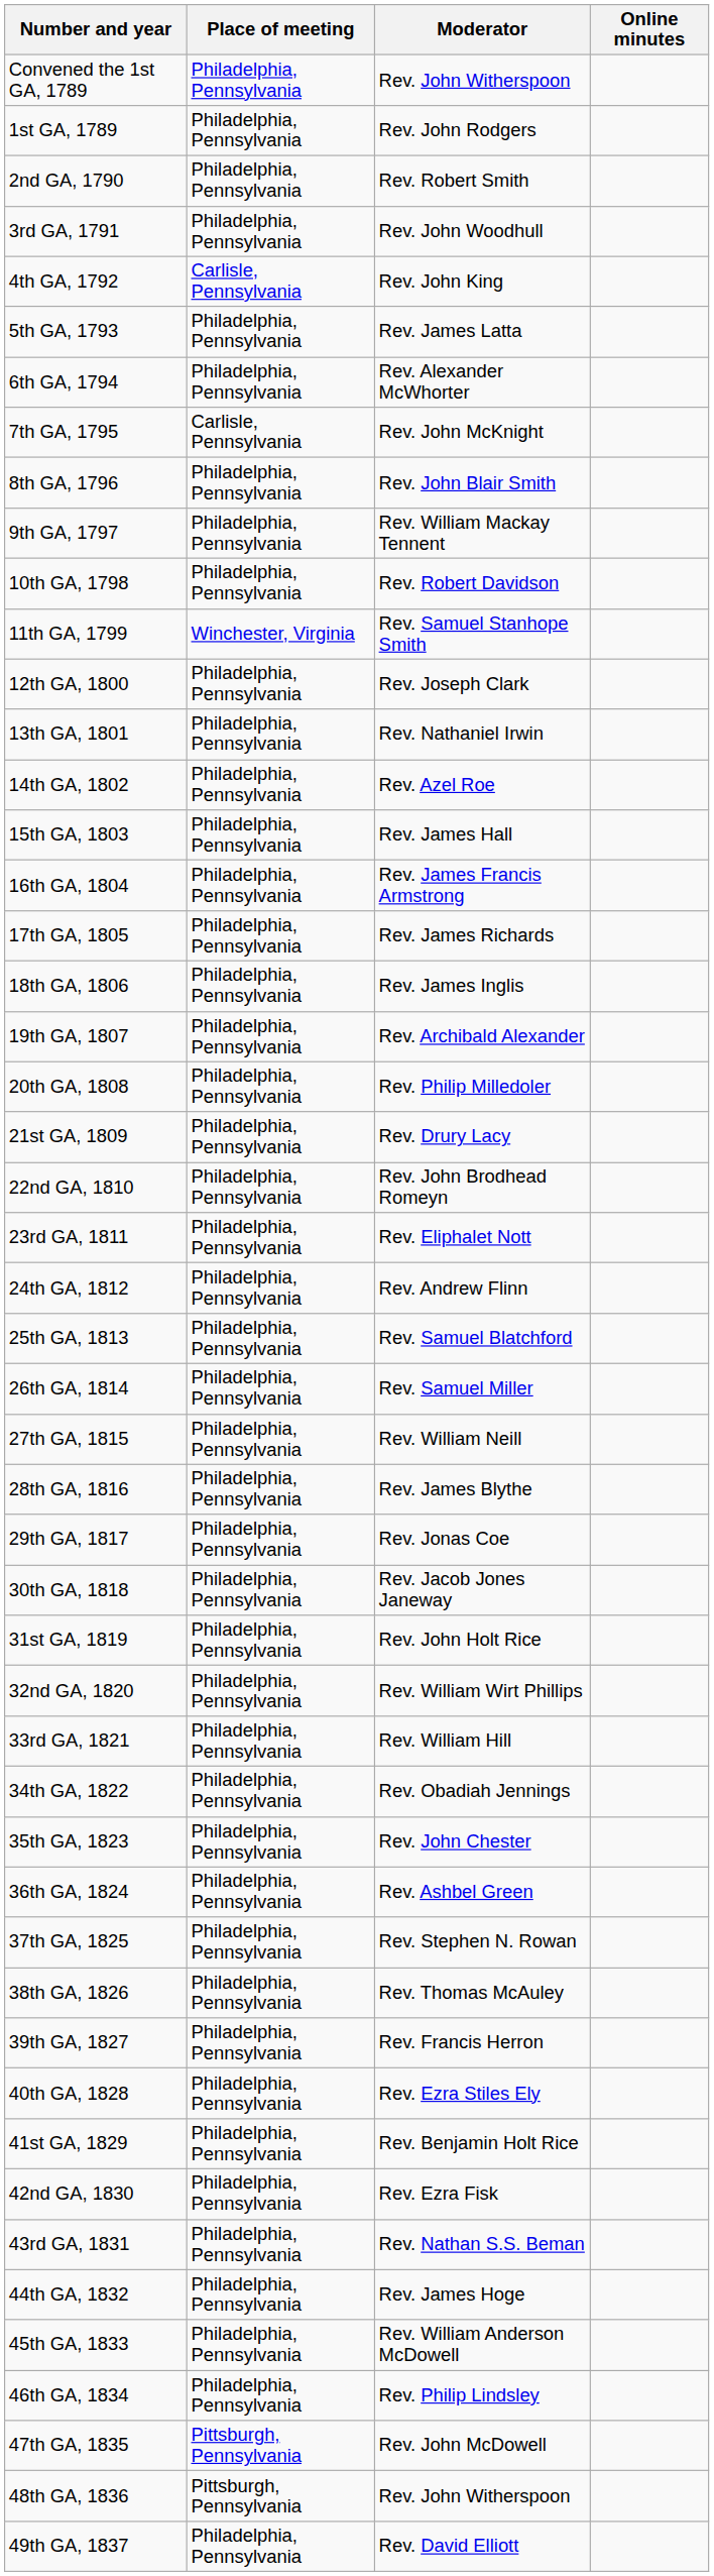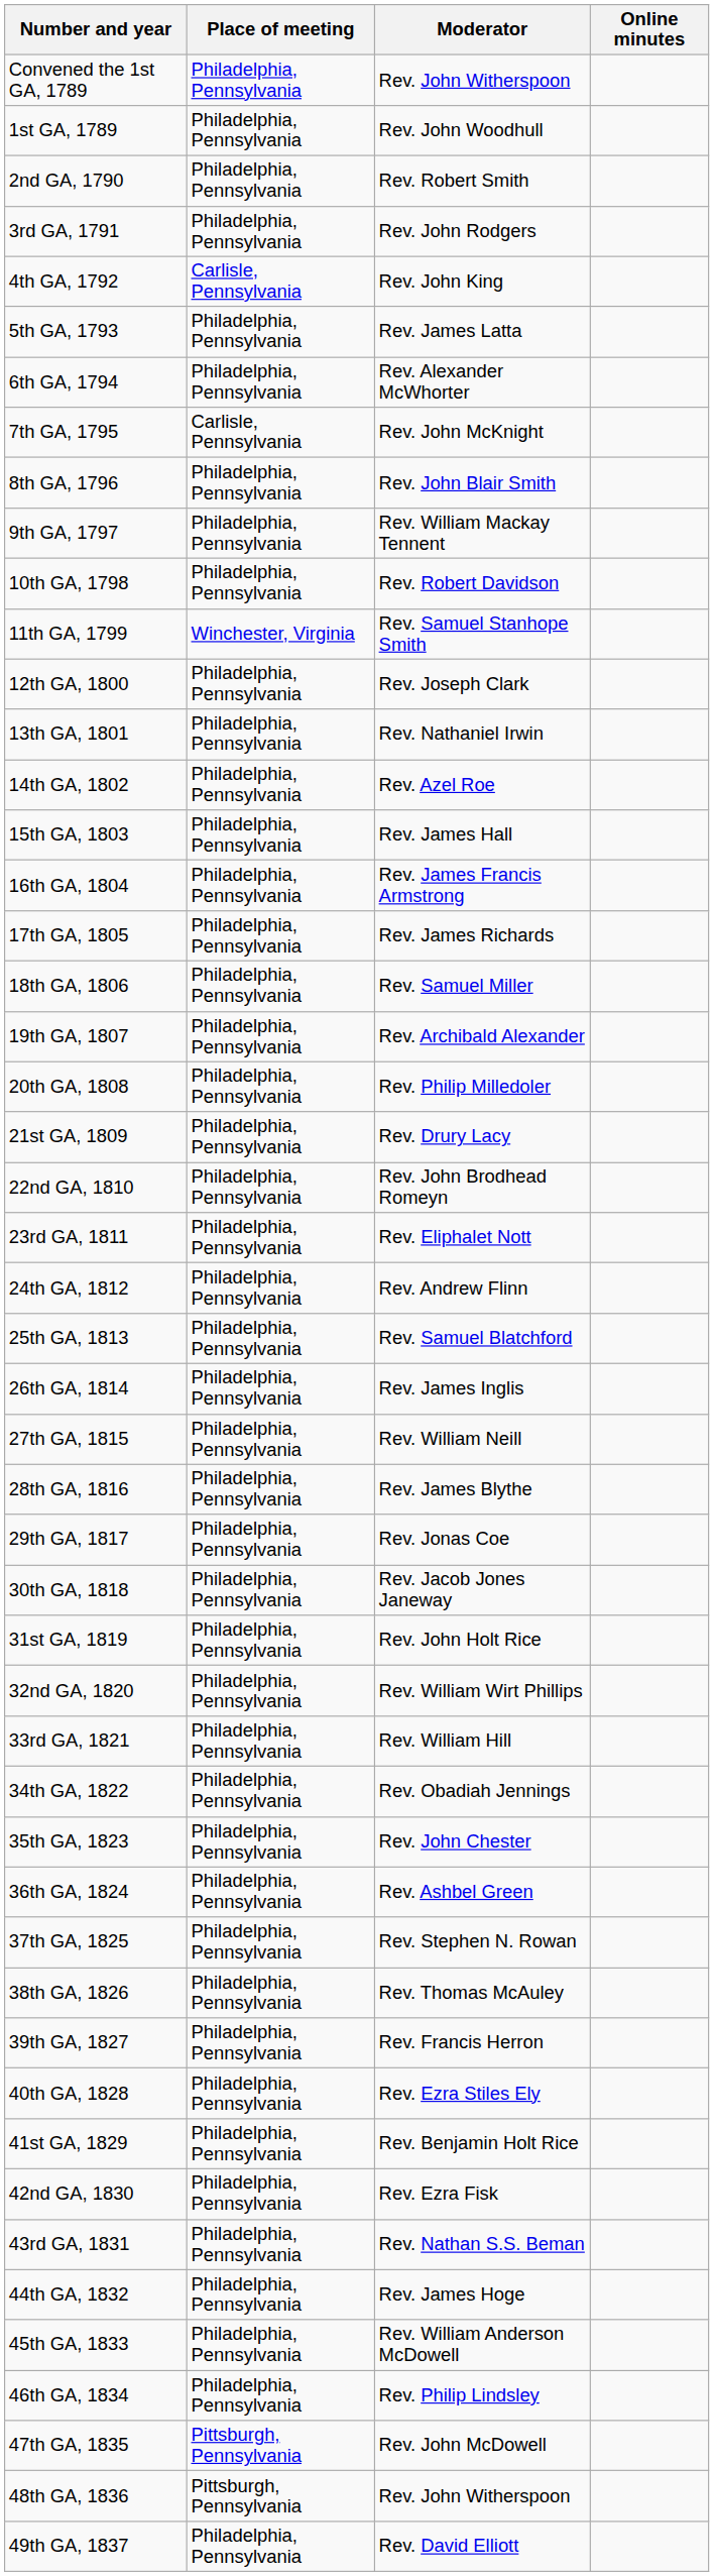 <table class="wikitable">
 <tr>
 <th>Number and year</th>
 <th>Place of meeting</th>
 <th>Moderator</th>
 <th>Online minutes</th>
 </tr>
 <tr>
 <td>Convened the 1st GA, 1789</td>
 <td><a href='#'>Philadelphia, Pennsylvania</a></td>
 <td>Rev. <a href='#'>John Witherspoon</a></td>
 <td></td>
 </tr>
 <tr>
 <td>1st GA, 1789</td>
 <td>Philadelphia, Pennsylvania</td>
-<td>Rev. John Rodgers</td>
+<td>Rev. John Woodhull</td>
 <td></td>
 </tr>
 <tr>
 <td>2nd GA, 1790</td>
 <td>Philadelphia, Pennsylvania</td>
 <td>Rev. Robert Smith</td>
 <td></td>
 </tr>
 <tr>
 <td>3rd GA, 1791</td>
 <td>Philadelphia, Pennsylvania</td>
-<td>Rev. John Woodhull</td>
+<td>Rev. John Rodgers</td>
 <td></td>
 </tr>
 <tr>
 <td>4th GA, 1792</td>
 <td><a href='#'>Carlisle, Pennsylvania</a></td>
 <td>Rev. John King</td>
 <td></td>
 </tr>
 <tr>
 <td>5th GA, 1793</td>
 <td>Philadelphia, Pennsylvania</td>
 <td>Rev. James Latta</td>
 <td></td>
 </tr>
 <tr>
 <td>6th GA, 1794</td>
 <td>Philadelphia, Pennsylvania</td>
 <td>Rev. Alexander McWhorter</td>
 <td></td>
 </tr>
 <tr>
 <td>7th GA, 1795</td>
 <td>Carlisle, Pennsylvania</td>
 <td>Rev. John McKnight</td>
 <td></td>
 </tr>
 <tr>
 <td>8th GA, 1796</td>
 <td>Philadelphia, Pennsylvania</td>
 <td>Rev. <a href='#'>John Blair Smith</a></td>
 <td></td>
 </tr>
 <tr>
 <td>9th GA, 1797</td>
 <td>Philadelphia, Pennsylvania</td>
 <td>Rev. William Mackay Tennent</td>
 <td></td>
 </tr>
 <tr>
 <td>10th GA, 1798</td>
 <td>Philadelphia, Pennsylvania</td>
 <td>Rev. <a href='#'>Robert Davidson</a></td>
 <td></td>
 </tr>
 <tr>
 <td>11th GA, 1799</td>
 <td><a href='#'>Winchester, Virginia</a></td>
 <td>Rev. <a href='#'>Samuel Stanhope Smith</a></td>
 <td></td>
 </tr>
 <tr>
 <td>12th GA, 1800</td>
 <td>Philadelphia, Pennsylvania</td>
 <td>Rev. Joseph Clark</td>
 <td></td>
 </tr>
 <tr>
 <td>13th GA, 1801</td>
 <td>Philadelphia, Pennsylvania</td>
 <td>Rev. Nathaniel Irwin</td>
 <td></td>
 </tr>
 <tr>
 <td>14th GA, 1802</td>
 <td>Philadelphia, Pennsylvania</td>
 <td>Rev. <a href='#'>Azel Roe</a></td>
 <td></td>
 </tr>
 <tr>
 <td>15th GA, 1803</td>
 <td>Philadelphia, Pennsylvania</td>
 <td>Rev. James Hall</td>
 <td></td>
 </tr>
 <tr>
 <td>16th GA, 1804</td>
 <td>Philadelphia, Pennsylvania</td>
 <td>Rev. <a href='#'>James Francis Armstrong</a></td>
 <td></td>
 </tr>
 <tr>
 <td>17th GA, 1805</td>
 <td>Philadelphia, Pennsylvania</td>
 <td>Rev. James Richards</td>
 <td></td>
 </tr>
 <tr>
 <td>18th GA, 1806</td>
 <td>Philadelphia, Pennsylvania</td>
-<td>Rev. James Inglis</td>
+<td>Rev. <a href='#'>Samuel Miller</a></td>
 <td></td>
 </tr>
 <tr>
 <td>19th GA, 1807</td>
 <td>Philadelphia, Pennsylvania</td>
 <td>Rev. <a href='#'>Archibald Alexander</a></td>
 <td></td>
 </tr>
 <tr>
 <td>20th GA, 1808</td>
 <td>Philadelphia, Pennsylvania</td>
 <td>Rev. <a href='#'>Philip Milledoler</a></td>
 <td></td>
 </tr>
 <tr>
 <td>21st GA, 1809</td>
 <td>Philadelphia, Pennsylvania</td>
 <td>Rev. <a href='#'>Drury Lacy</a></td>
 <td></td>
 </tr>
 <tr>
 <td>22nd GA, 1810</td>
 <td>Philadelphia, Pennsylvania</td>
 <td>Rev. John Brodhead Romeyn</td>
 <td></td>
 </tr>
 <tr>
 <td>23rd GA, 1811</td>
 <td>Philadelphia, Pennsylvania</td>
 <td>Rev. <a href='#'>Eliphalet Nott</a></td>
 <td></td>
 </tr>
 <tr>
 <td>24th GA, 1812</td>
 <td>Philadelphia, Pennsylvania</td>
 <td>Rev. Andrew Flinn</td>
 <td></td>
 </tr>
 <tr>
 <td>25th GA, 1813</td>
 <td>Philadelphia, Pennsylvania</td>
 <td>Rev. <a href='#'>Samuel Blatchford</a></td>
 <td></td>
 </tr>
 <tr>
 <td>26th GA, 1814</td>
 <td>Philadelphia, Pennsylvania</td>
-<td>Rev. <a href='#'>Samuel Miller</a></td>
+<td>Rev. James Inglis</td>
 <td></td>
 </tr>
 <tr>
 <td>27th GA, 1815</td>
 <td>Philadelphia, Pennsylvania</td>
 <td>Rev. William Neill</td>
 <td></td>
 </tr>
 <tr>
 <td>28th GA, 1816</td>
 <td>Philadelphia, Pennsylvania</td>
 <td>Rev. James Blythe</td>
 <td></td>
 </tr>
 <tr>
 <td>29th GA, 1817</td>
 <td>Philadelphia, Pennsylvania</td>
 <td>Rev. Jonas Coe</td>
 <td></td>
 </tr>
 <tr>
 <td>30th GA, 1818</td>
 <td>Philadelphia, Pennsylvania</td>
 <td>Rev. Jacob Jones Janeway</td>
 <td></td>
 </tr>
 <tr>
 <td>31st GA, 1819</td>
 <td>Philadelphia, Pennsylvania</td>
 <td>Rev. John Holt Rice</td>
 <td></td>
 </tr>
 <tr>
 <td>32nd GA, 1820</td>
 <td>Philadelphia, Pennsylvania</td>
 <td>Rev. William Wirt Phillips</td>
 <td></td>
 </tr>
 <tr>
 <td>33rd GA, 1821</td>
 <td>Philadelphia, Pennsylvania</td>
 <td>Rev. William Hill</td>
 <td></td>
 </tr>
 <tr>
 <td>34th GA, 1822</td>
 <td>Philadelphia, Pennsylvania</td>
 <td>Rev. Obadiah Jennings</td>
 <td></td>
 </tr>
 <tr>
 <td>35th GA, 1823</td>
 <td>Philadelphia, Pennsylvania</td>
 <td>Rev. <a href='#'>John Chester</a></td>
 <td></td>
 </tr>
 <tr>
 <td>36th GA, 1824</td>
 <td>Philadelphia, Pennsylvania</td>
 <td>Rev. <a href='#'>Ashbel Green</a></td>
 <td></td>
 </tr>
 <tr>
 <td>37th GA, 1825</td>
 <td>Philadelphia, Pennsylvania</td>
 <td>Rev. Stephen N. Rowan</td>
 <td></td>
 </tr>
 <tr>
 <td>38th GA, 1826</td>
 <td>Philadelphia, Pennsylvania</td>
 <td>Rev. Thomas McAuley</td>
 <td></td>
 </tr>
 <tr>
 <td>39th GA, 1827</td>
 <td>Philadelphia, Pennsylvania</td>
 <td>Rev. Francis Herron</td>
 <td></td>
 </tr>
 <tr>
 <td>40th GA, 1828</td>
 <td>Philadelphia, Pennsylvania</td>
 <td>Rev. <a href='#'>Ezra Stiles Ely</a></td>
 <td></td>
 </tr>
 <tr>
 <td>41st GA, 1829</td>
 <td>Philadelphia, Pennsylvania</td>
 <td>Rev. Benjamin Holt Rice</td>
 <td></td>
 </tr>
 <tr>
 <td>42nd GA, 1830</td>
 <td>Philadelphia, Pennsylvania</td>
 <td>Rev. Ezra Fisk</td>
 <td></td>
 </tr>
 <tr>
 <td>43rd GA, 1831</td>
 <td>Philadelphia, Pennsylvania</td>
 <td>Rev. <a href='#'>Nathan S.S. Beman</a></td>
 <td></td>
 </tr>
 <tr>
 <td>44th GA, 1832</td>
 <td>Philadelphia, Pennsylvania</td>
 <td>Rev. James Hoge</td>
 <td></td>
 </tr>
 <tr>
 <td>45th GA, 1833</td>
 <td>Philadelphia, Pennsylvania</td>
 <td>Rev. William Anderson McDowell</td>
 <td></td>
 </tr>
 <tr>
 <td>46th GA, 1834</td>
 <td>Philadelphia, Pennsylvania</td>
 <td>Rev. <a href='#'>Philip Lindsley</a></td>
 <td></td>
 </tr>
 <tr>
 <td>47th GA, 1835</td>
 <td><a href='#'>Pittsburgh, Pennsylvania</a></td>
 <td>Rev. John McDowell</td>
 <td></td>
 </tr>
 <tr>
 <td>48th GA, 1836</td>
 <td>Pittsburgh, Pennsylvania</td>
 <td>Rev. John Witherspoon</td>
 <td></td>
 </tr>
 <tr>
 <td>49th GA, 1837</td>
 <td>Philadelphia, Pennsylvania</td>
 <td>Rev. <a href='#'>David Elliott</a></td>
 <td></td>
 </tr>
 </table>
